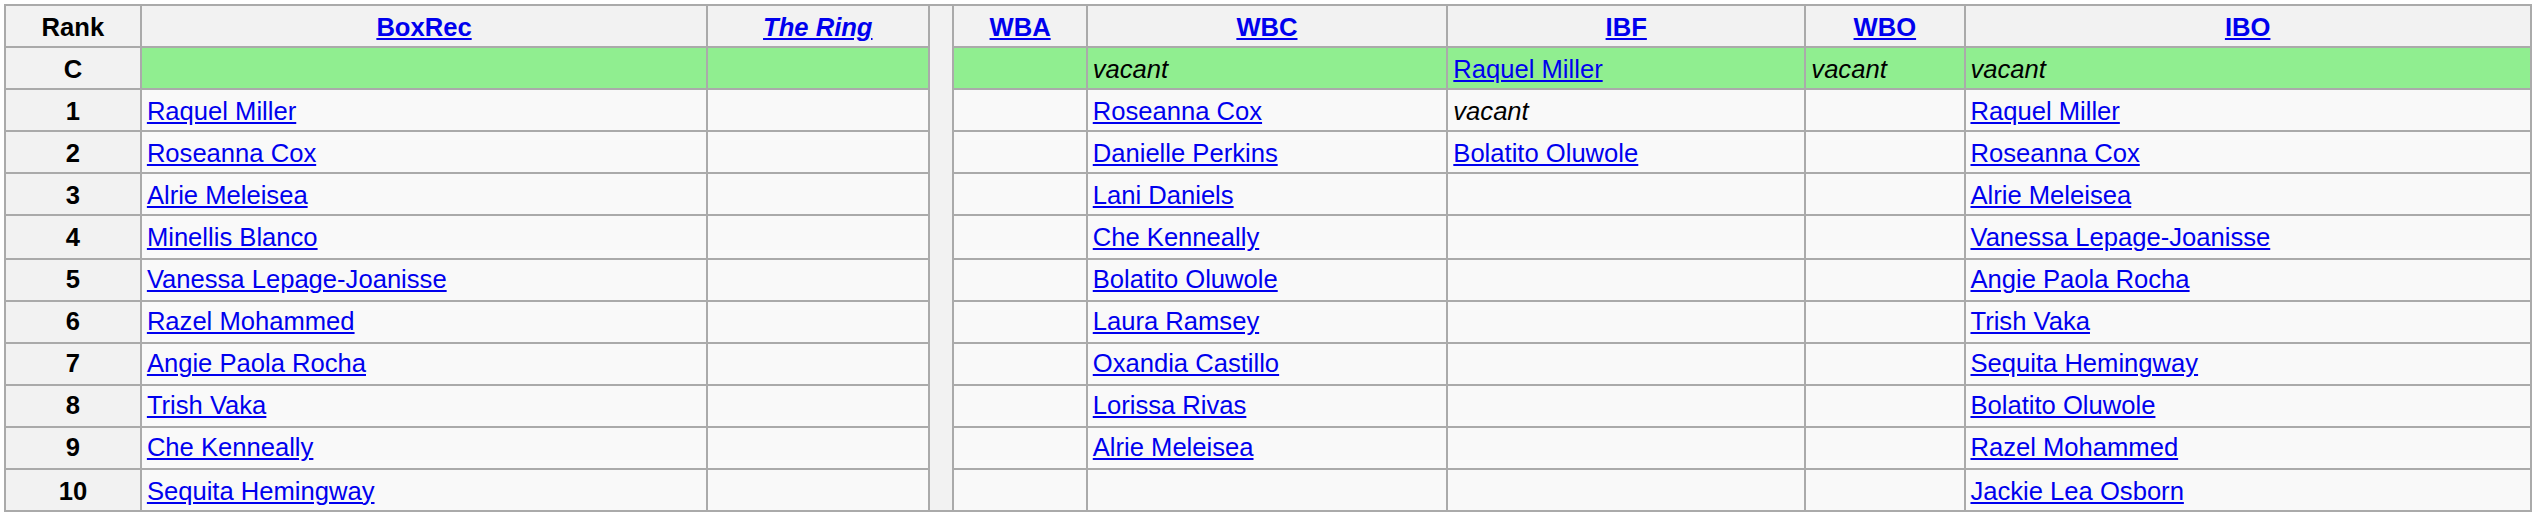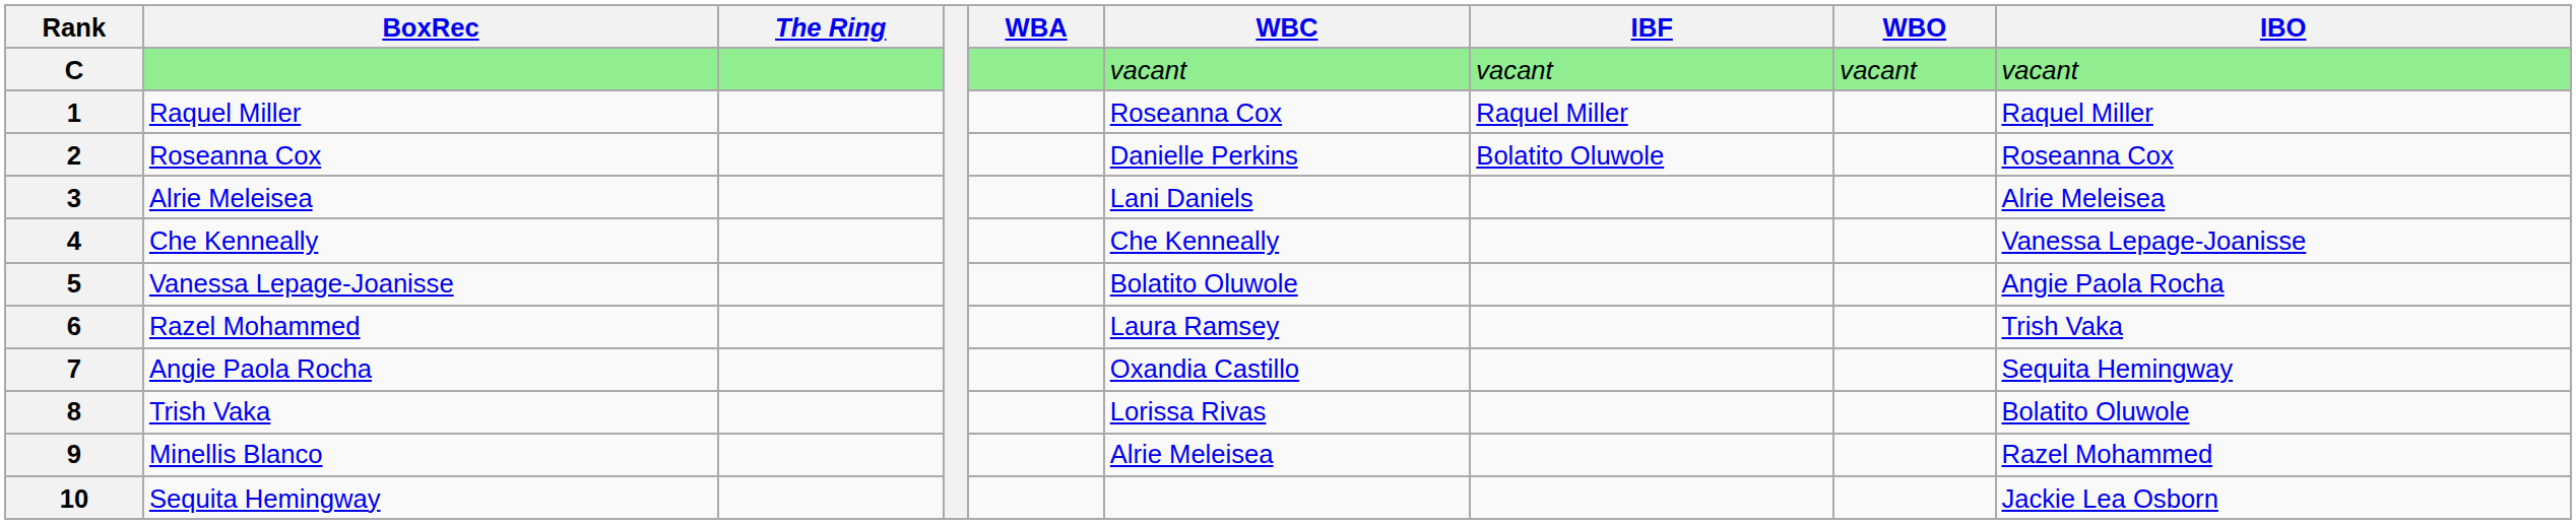 <table class="wikitable" style="text-align:left; font-size:80%; width:100%;">
 <tr>
 <th>Rank</th>
 <th><a href='#'>BoxRec</a></th>
 <th><em><a href='#'>The Ring</a></em></th>
 <th rowspan="12" style="width:1%;"></th>
 <th><a href='#'>WBA</a></th>
 <th><a href='#'>WBC</a></th>
 <th><a href='#'>IBF</a></th>
 <th><a href='#'>WBO</a></th>
 <th><a href='#'>IBO</a></th>
 </tr>
 <tr style="background:lightgreen;">
 <th scope="row">C</th>
 <td></td>
 <td></td>
 <td></td>
 <td><em>vacant</em></td>
-<td> <a href='#'>Raquel Miller</a></td>
+<td><em>vacant</em></td>
 <td><em>vacant</em></td>
 <td><em>vacant</em></td>
 </tr>
 <tr>
 <th scope="row">1</th>
 <td> <a href='#'>Raquel Miller</a></td>
 <td></td>
 <td></td>
 <td> <a href='#'>Roseanna Cox</a></td>
-<td><em>vacant</em></td>
+<td> <a href='#'>Raquel Miller</a></td>
 <td></td>
 <td> <a href='#'>Raquel Miller</a></td>
 </tr>
 <tr>
 <th scope="row">2</th>
 <td> <a href='#'>Roseanna Cox</a></td>
 <td></td>
 <td></td>
 <td> <a href='#'>Danielle Perkins</a></td>
 <td> <a href='#'>Bolatito Oluwole</a></td>
 <td></td>
 <td> <a href='#'>Roseanna Cox</a></td>
 </tr>
 <tr>
 <th scope="row">3</th>
 <td> <a href='#'>Alrie Meleisea</a></td>
 <td></td>
 <td></td>
 <td> <a href='#'>Lani Daniels</a></td>
 <td></td>
 <td></td>
 <td> <a href='#'>Alrie Meleisea</a></td>
 </tr>
 <tr>
 <th scope="row">4</th>
-<td> <a href='#'>Minellis Blanco</a></td>
+<td> <a href='#'>Che Kenneally</a></td>
 <td></td>
 <td></td>
 <td> <a href='#'>Che Kenneally</a></td>
 <td></td>
 <td></td>
 <td> <a href='#'>Vanessa Lepage-Joanisse</a></td>
 </tr>
 <tr>
 <th scope="row">5</th>
 <td> <a href='#'>Vanessa Lepage-Joanisse</a></td>
 <td></td>
 <td></td>
 <td> <a href='#'>Bolatito Oluwole</a></td>
 <td></td>
 <td></td>
 <td> <a href='#'>Angie Paola Rocha</a></td>
 </tr>
 <tr>
 <th scope="row">6</th>
 <td> <a href='#'>Razel Mohammed</a></td>
 <td></td>
 <td></td>
 <td> <a href='#'>Laura Ramsey</a></td>
 <td></td>
 <td></td>
 <td> <a href='#'>Trish Vaka</a></td>
 </tr>
 <tr>
 <th scope="row">7</th>
 <td> <a href='#'>Angie Paola Rocha</a></td>
 <td></td>
 <td></td>
 <td> <a href='#'>Oxandia Castillo</a></td>
 <td></td>
 <td></td>
 <td> <a href='#'>Sequita Hemingway</a></td>
 </tr>
 <tr>
 <th scope="row">8</th>
 <td> <a href='#'>Trish Vaka</a></td>
 <td></td>
 <td></td>
 <td> <a href='#'>Lorissa Rivas</a></td>
 <td></td>
 <td></td>
 <td> <a href='#'>Bolatito Oluwole</a></td>
 </tr>
 <tr>
 <th scope="row">9</th>
-<td> <a href='#'>Che Kenneally</a></td>
+<td> <a href='#'>Minellis Blanco</a></td>
 <td></td>
 <td></td>
 <td> <a href='#'>Alrie Meleisea</a></td>
 <td></td>
 <td></td>
 <td> <a href='#'>Razel Mohammed</a></td>
 </tr>
 <tr>
 <th scope="row">10</th>
 <td> <a href='#'>Sequita Hemingway</a></td>
 <td></td>
 <td></td>
 <td></td>
 <td></td>
 <td></td>
 <td> <a href='#'>Jackie Lea Osborn</a></td>
 </tr>
 </table>
